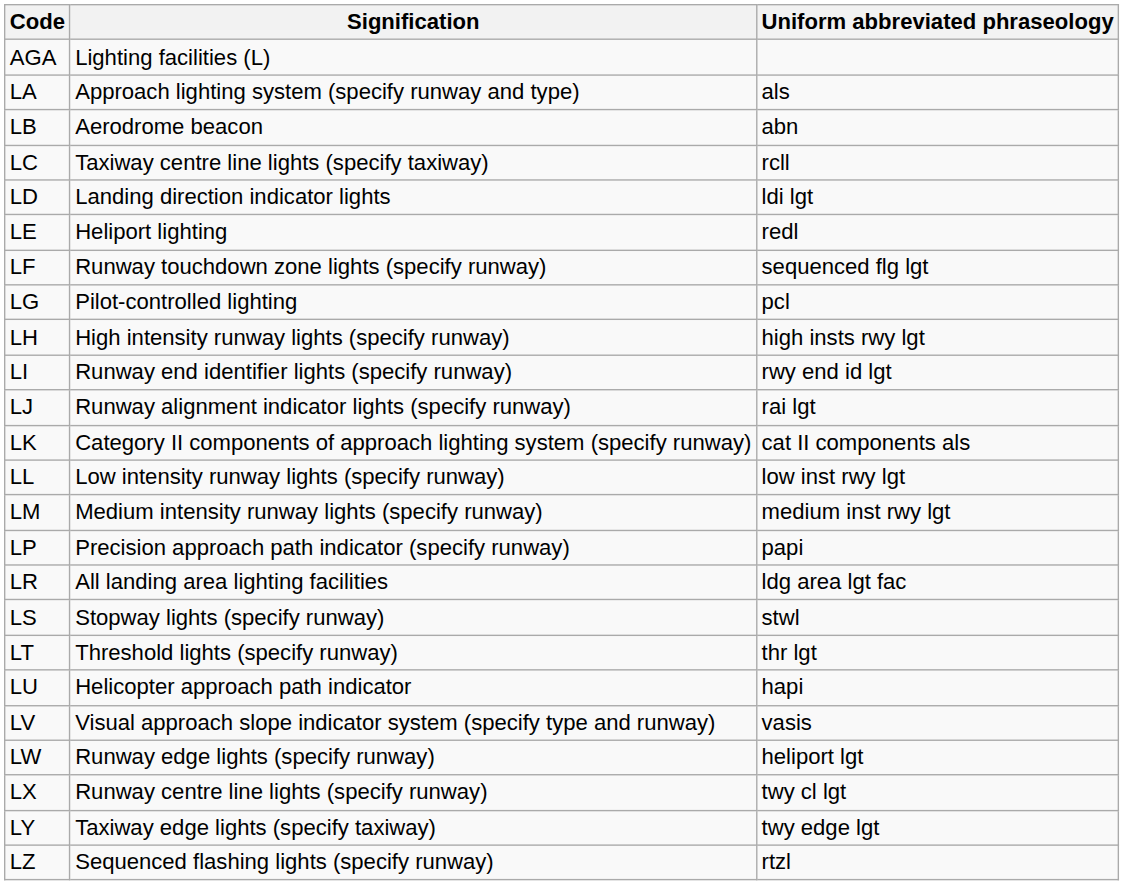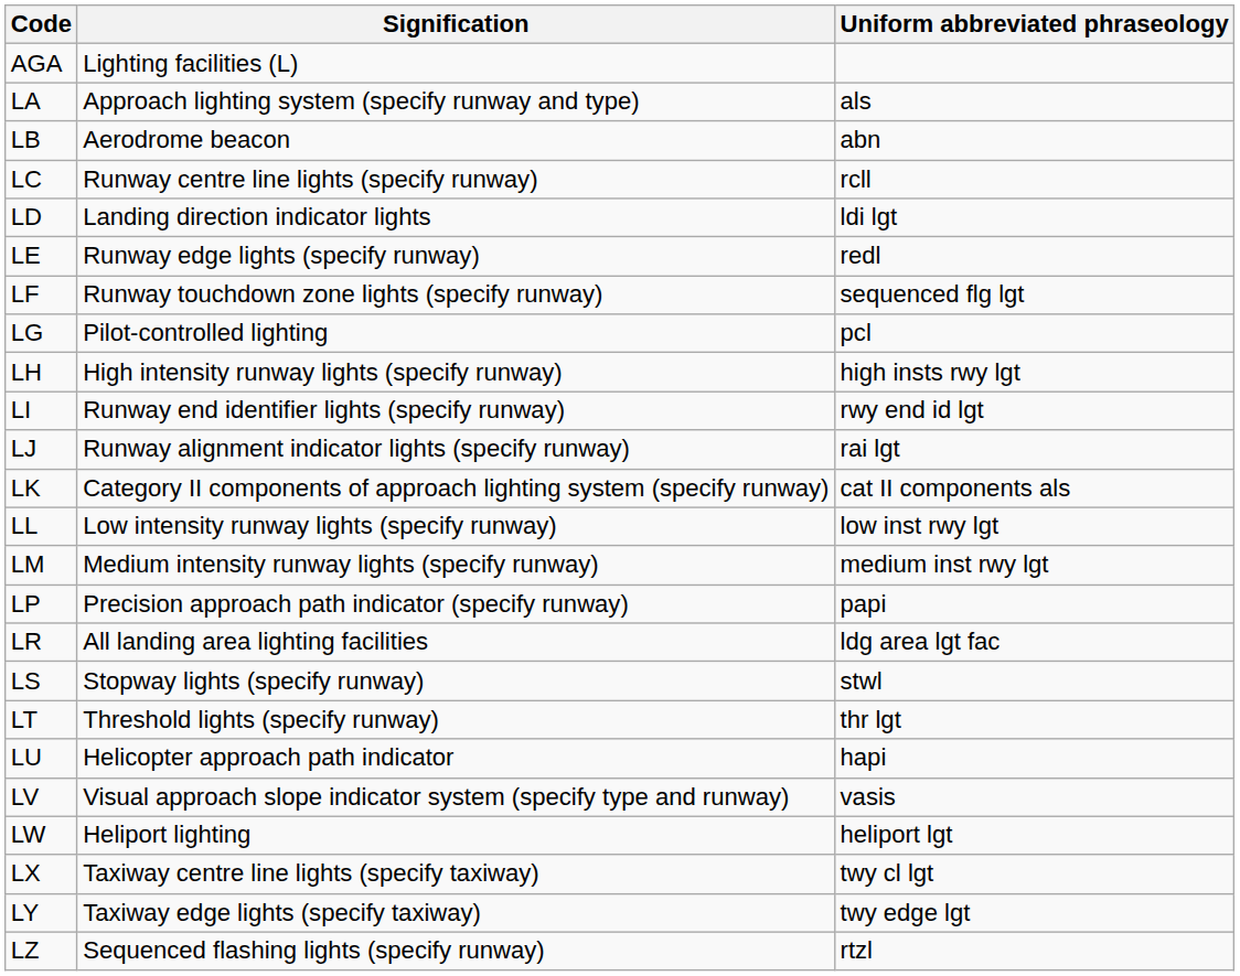 <table class="wikitable">
 <tr>
 <th>Code</th>
 <th>Signification</th>
 <th>Uniform abbreviated phraseology</th>
 </tr>
 <tr>
 <td>AGA</td>
 <td>Lighting facilities (L)</td>
 </tr>
 <tr>
 <td>LA</td>
 <td>Approach lighting system (specify runway and type)</td>
 <td>als</td>
 </tr>
 <tr>
 <td>LB</td>
 <td>Aerodrome beacon</td>
 <td>abn</td>
 </tr>
 <tr>
 <td>LC</td>
-<td>Taxiway centre line lights (specify taxiway)</td>
+<td>Runway centre line lights (specify runway)</td>
 <td>rcll</td>
 </tr>
 <tr>
 <td>LD</td>
 <td>Landing direction indicator lights</td>
 <td>ldi lgt</td>
 </tr>
 <tr>
 <td>LE</td>
-<td>Heliport lighting</td>
+<td>Runway edge lights (specify runway)</td>
 <td>redl</td>
 </tr>
 <tr>
 <td>LF</td>
 <td>Runway touchdown zone lights (specify runway)</td>
 <td>sequenced flg lgt</td>
 </tr>
 <tr>
 <td>LG</td>
 <td>Pilot-controlled lighting</td>
 <td>pcl</td>
 </tr>
 <tr>
 <td>LH</td>
 <td>High intensity runway lights (specify runway)</td>
 <td>high insts rwy lgt</td>
 </tr>
 <tr>
 <td>LI</td>
 <td>Runway end identifier lights (specify runway)</td>
 <td>rwy end id lgt</td>
 </tr>
 <tr>
 <td>LJ</td>
 <td>Runway alignment indicator lights (specify runway)</td>
 <td>rai lgt</td>
 </tr>
 <tr>
 <td>LK</td>
 <td>Category II components of approach lighting system (specify runway)</td>
 <td>cat II components als</td>
 </tr>
 <tr>
 <td>LL</td>
 <td>Low intensity runway lights (specify runway)</td>
 <td>low inst rwy lgt</td>
 </tr>
 <tr>
 <td>LM</td>
 <td>Medium intensity runway lights (specify runway)</td>
 <td>medium inst rwy lgt</td>
 </tr>
 <tr>
 <td>LP</td>
 <td>Precision approach path indicator (specify runway)</td>
 <td>papi</td>
 </tr>
 <tr>
 <td>LR</td>
 <td>All landing area lighting facilities</td>
 <td>ldg area lgt fac</td>
 </tr>
 <tr>
 <td>LS</td>
 <td>Stopway lights (specify runway)</td>
 <td>stwl</td>
 </tr>
 <tr>
 <td>LT</td>
 <td>Threshold lights (specify runway)</td>
 <td>thr lgt</td>
 </tr>
 <tr>
 <td>LU</td>
 <td>Helicopter approach path indicator</td>
 <td>hapi</td>
 </tr>
 <tr>
 <td>LV</td>
 <td>Visual approach slope indicator system (specify type and runway)</td>
 <td>vasis</td>
 </tr>
 <tr>
 <td>LW</td>
-<td>Runway edge lights (specify runway)</td>
+<td>Heliport lighting</td>
 <td>heliport lgt</td>
 </tr>
 <tr>
 <td>LX</td>
-<td>Runway centre line lights (specify runway)</td>
+<td>Taxiway centre line lights (specify taxiway)</td>
 <td>twy cl lgt</td>
 </tr>
 <tr>
 <td>LY</td>
 <td>Taxiway edge lights (specify taxiway)</td>
 <td>twy edge lgt</td>
 </tr>
 <tr>
 <td>LZ</td>
 <td>Sequenced flashing lights (specify runway)</td>
 <td>rtzl</td>
 </tr>
 </table>
